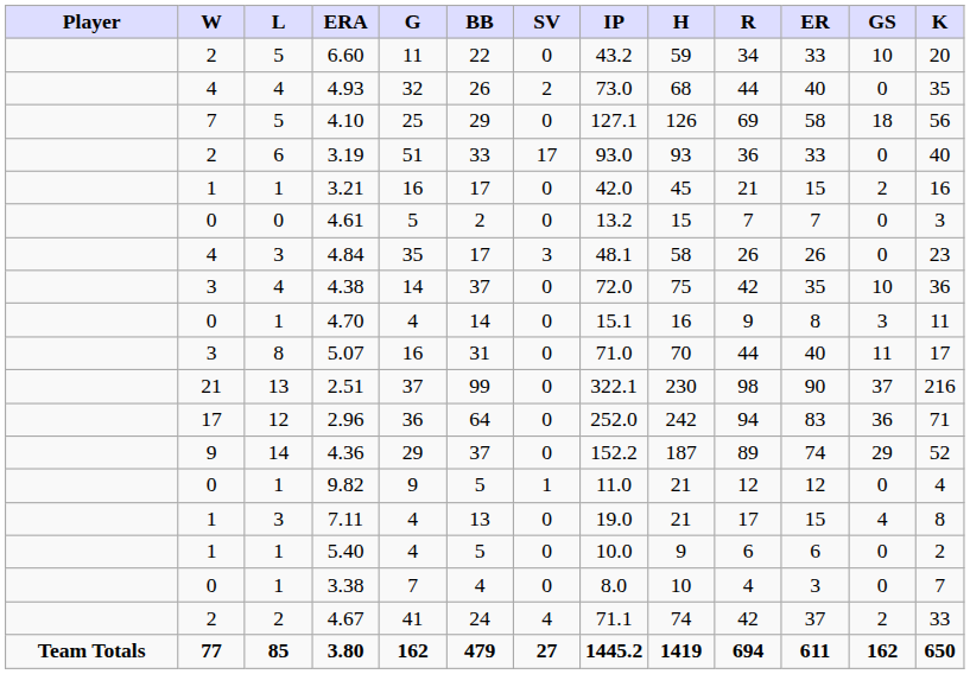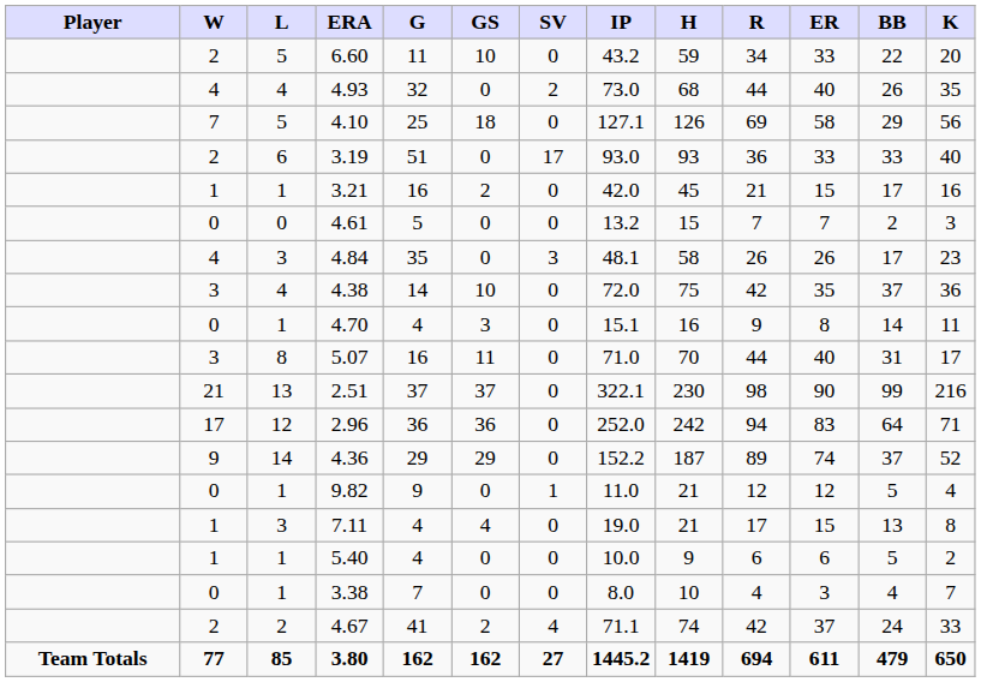 <table class="wikitable" style="text-align:center;">
 <tr>
 <th style="background:#ddf; width:18%;"><strong>Player</strong></th>
 <th style="background:#ddf; width:7%;"><strong>W</strong></th>
 <th style="background:#ddf; width:7%;"><strong>L</strong></th>
 <th style="background:#ddf; width:7%;"><strong>ERA</strong></th>
 <th style="background:#ddf; width:7%;"><strong>G</strong></th>
-<th style="background:#ddf; width:7%;"><strong>BB</strong></th>
+<th style="background:#ddf; width:7%;"><strong>GS</strong></th>
 <th style="background:#ddf; width:7%;"><strong>SV</strong></th>
 <th style="background:#ddf; width:7%;"><strong>IP</strong></th>
 <th style="background:#ddf; width:7%;"><strong>H</strong></th>
 <th style="background:#ddf; width:7%;"><strong>R</strong></th>
 <th style="background:#ddf; width:7%;"><strong>ER</strong></th>
-<th style="background:#ddf; width:7%;"><strong>GS</strong></th>
+<th style="background:#ddf; width:7%;"><strong>BB</strong></th>
 <th style="background:#ddf; width:7%;"><strong>K</strong></th>
 </tr>
 <tr>
 <td align=left></td>
 <td>2</td>
 <td>5</td>
 <td>6.60</td>
 <td>11</td>
-<td>22</td>
+<td>10</td>
 <td>0</td>
 <td>43.2</td>
 <td>59</td>
 <td>34</td>
 <td>33</td>
-<td>10</td>
+<td>22</td>
 <td>20</td>
 </tr>
 <tr>
 <td align=left></td>
 <td>4</td>
 <td>4</td>
 <td>4.93</td>
 <td>32</td>
-<td>26</td>
+<td>0</td>
 <td>2</td>
 <td>73.0</td>
 <td>68</td>
 <td>44</td>
 <td>40</td>
-<td>0</td>
+<td>26</td>
 <td>35</td>
 </tr>
 <tr>
 <td align=left></td>
 <td>7</td>
 <td>5</td>
 <td>4.10</td>
 <td>25</td>
-<td>29</td>
+<td>18</td>
 <td>0</td>
 <td>127.1</td>
 <td>126</td>
 <td>69</td>
 <td>58</td>
-<td>18</td>
+<td>29</td>
 <td>56</td>
 </tr>
 <tr>
 <td align=left></td>
 <td>2</td>
 <td>6</td>
 <td>3.19</td>
 <td>51</td>
-<td>33</td>
+<td>0</td>
 <td>17</td>
 <td>93.0</td>
 <td>93</td>
 <td>36</td>
 <td>33</td>
-<td>0</td>
+<td>33</td>
 <td>40</td>
 </tr>
 <tr>
 <td align=left></td>
 <td>1</td>
 <td>1</td>
 <td>3.21</td>
 <td>16</td>
-<td>17</td>
+<td>2</td>
 <td>0</td>
 <td>42.0</td>
 <td>45</td>
 <td>21</td>
 <td>15</td>
-<td>2</td>
+<td>17</td>
 <td>16</td>
 </tr>
 <tr>
 <td align=left></td>
 <td>0</td>
 <td>0</td>
 <td>4.61</td>
 <td>5</td>
-<td>2</td>
+<td>0</td>
 <td>0</td>
 <td>13.2</td>
 <td>15</td>
 <td>7</td>
 <td>7</td>
-<td>0</td>
+<td>2</td>
 <td>3</td>
 </tr>
 <tr>
 <td align=left></td>
 <td>4</td>
 <td>3</td>
 <td>4.84</td>
 <td>35</td>
-<td>17</td>
+<td>0</td>
 <td>3</td>
 <td>48.1</td>
 <td>58</td>
 <td>26</td>
 <td>26</td>
-<td>0</td>
+<td>17</td>
 <td>23</td>
 </tr>
 <tr>
 <td align=left></td>
 <td>3</td>
 <td>4</td>
 <td>4.38</td>
 <td>14</td>
-<td>37</td>
+<td>10</td>
 <td>0</td>
 <td>72.0</td>
 <td>75</td>
 <td>42</td>
 <td>35</td>
-<td>10</td>
+<td>37</td>
 <td>36</td>
 </tr>
 <tr>
 <td align=left></td>
 <td>0</td>
 <td>1</td>
 <td>4.70</td>
 <td>4</td>
-<td>14</td>
+<td>3</td>
 <td>0</td>
 <td>15.1</td>
 <td>16</td>
 <td>9</td>
 <td>8</td>
-<td>3</td>
+<td>14</td>
 <td>11</td>
 </tr>
 <tr>
 <td align=left></td>
 <td>3</td>
 <td>8</td>
 <td>5.07</td>
 <td>16</td>
-<td>31</td>
+<td>11</td>
 <td>0</td>
 <td>71.0</td>
 <td>70</td>
 <td>44</td>
 <td>40</td>
-<td>11</td>
+<td>31</td>
 <td>17</td>
 </tr>
 <tr>
 <td align=left></td>
 <td>21</td>
 <td>13</td>
 <td>2.51</td>
 <td>37</td>
-<td>99</td>
+<td>37</td>
 <td>0</td>
 <td>322.1</td>
 <td>230</td>
 <td>98</td>
 <td>90</td>
-<td>37</td>
+<td>99</td>
 <td>216</td>
 </tr>
 <tr>
 <td align=left></td>
 <td>17</td>
 <td>12</td>
 <td>2.96</td>
 <td>36</td>
-<td>64</td>
+<td>36</td>
 <td>0</td>
 <td>252.0</td>
 <td>242</td>
 <td>94</td>
 <td>83</td>
-<td>36</td>
+<td>64</td>
 <td>71</td>
 </tr>
 <tr>
 <td align=left></td>
 <td>9</td>
 <td>14</td>
 <td>4.36</td>
 <td>29</td>
-<td>37</td>
+<td>29</td>
 <td>0</td>
 <td>152.2</td>
 <td>187</td>
 <td>89</td>
 <td>74</td>
-<td>29</td>
+<td>37</td>
 <td>52</td>
 </tr>
 <tr>
 <td align=left></td>
 <td>0</td>
 <td>1</td>
 <td>9.82</td>
 <td>9</td>
-<td>5</td>
+<td>0</td>
 <td>1</td>
 <td>11.0</td>
 <td>21</td>
 <td>12</td>
 <td>12</td>
-<td>0</td>
+<td>5</td>
 <td>4</td>
 </tr>
 <tr>
 <td align=left></td>
 <td>1</td>
 <td>3</td>
 <td>7.11</td>
 <td>4</td>
-<td>13</td>
+<td>4</td>
 <td>0</td>
 <td>19.0</td>
 <td>21</td>
 <td>17</td>
 <td>15</td>
-<td>4</td>
+<td>13</td>
 <td>8</td>
 </tr>
 <tr>
 <td align=left></td>
 <td>1</td>
 <td>1</td>
 <td>5.40</td>
 <td>4</td>
-<td>5</td>
+<td>0</td>
 <td>0</td>
 <td>10.0</td>
 <td>9</td>
 <td>6</td>
 <td>6</td>
-<td>0</td>
+<td>5</td>
 <td>2</td>
 </tr>
 <tr>
 <td align=left></td>
 <td>0</td>
 <td>1</td>
 <td>3.38</td>
 <td>7</td>
-<td>4</td>
+<td>0</td>
 <td>0</td>
 <td>8.0</td>
 <td>10</td>
 <td>4</td>
 <td>3</td>
-<td>0</td>
+<td>4</td>
 <td>7</td>
 </tr>
 <tr>
 <td align=left></td>
 <td>2</td>
 <td>2</td>
 <td>4.67</td>
 <td>41</td>
-<td>24</td>
+<td>2</td>
 <td>4</td>
 <td>71.1</td>
 <td>74</td>
 <td>42</td>
 <td>37</td>
-<td>2</td>
+<td>24</td>
 <td>33</td>
 </tr>
 <tr class="sortbottom">
 <td><strong>Team Totals</strong></td>
 <td><strong>77</strong></td>
 <td><strong>85</strong></td>
 <td><strong>3.80</strong></td>
 <td><strong>162</strong></td>
-<td><strong>479</strong></td>
+<td><strong>162</strong></td>
 <td><strong>27</strong></td>
 <td><strong>1445.2</strong></td>
 <td><strong>1419</strong></td>
 <td><strong>694</strong></td>
 <td><strong>611</strong></td>
-<td><strong>162</strong></td>
+<td><strong>479</strong></td>
 <td><strong>650</strong></td>
 </tr>
 </table>
